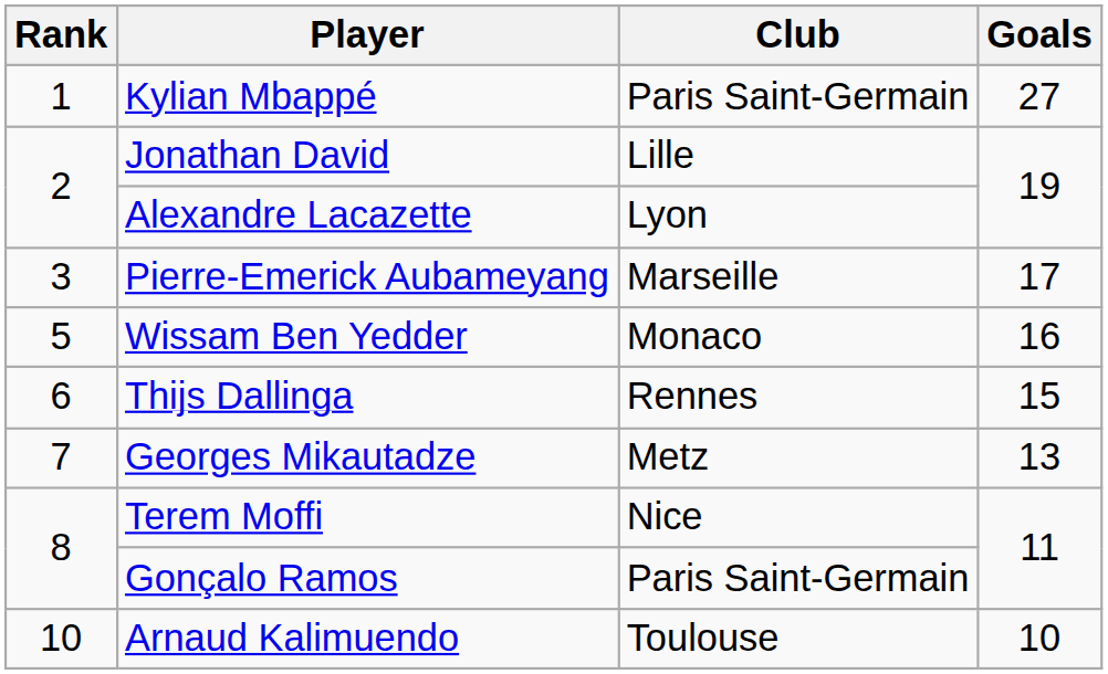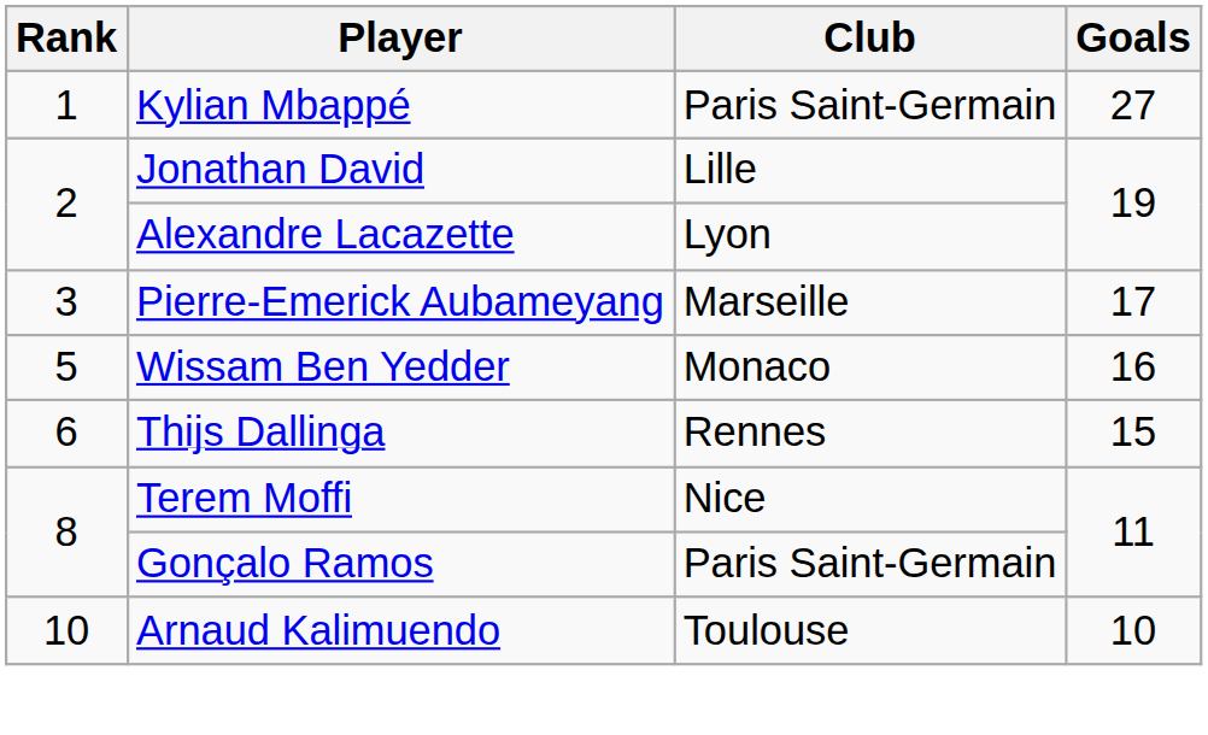 <table class="wikitable" style="text-align:center">
 <tr>
 <th>Rank</th>
 <th>Player</th>
 <th>Club</th>
 <th>Goals</th>
 </tr>
 <tr>
 <td>1</td>
 <td align="left"> <a href='#'>Kylian Mbappé</a></td>
 <td align="left">Paris Saint-Germain</td>
 <td>27</td>
 </tr>
 <tr>
 <td rowspan="2">2</td>
 <td align="left"> <a href='#'>Jonathan David</a></td>
 <td align="left">Lille</td>
 <td rowspan="2">19</td>
 </tr>
 <tr>
 <td align="left"> <a href='#'>Alexandre Lacazette</a></td>
 <td align="left">Lyon</td>
 </tr>
 <tr>
 <td>3</td>
 <td align="left"> <a href='#'>Pierre-Emerick Aubameyang</a></td>
 <td align="left">Marseille</td>
 <td>17</td>
 </tr>
 <tr>
 <td>5</td>
 <td align="left"> <a href='#'>Wissam Ben Yedder</a></td>
 <td align="left">Monaco</td>
 <td>16</td>
 </tr>
 <tr>
 <td>6</td>
 <td align="left"> <a href='#'>Thijs Dallinga</a></td>
 <td align="left">Rennes</td>
 <td>15</td>
 </tr>
 <tr>
-<td>7</td>
-<td align="left"> <a href='#'>Georges Mikautadze</a></td>
-<td align="left">Metz</td>
-<td>13</td>
-</tr>
-<tr>
 <td rowspan="2">8</td>
 <td align="left"> <a href='#'>Terem Moffi</a></td>
 <td align="left">Nice</td>
 <td rowspan="2">11</td>
 </tr>
 <tr>
 <td align="left"> <a href='#'>Gonçalo Ramos</a></td>
 <td align="left">Paris Saint-Germain</td>
 </tr>
 <tr>
 <td>10</td>
 <td align="left"> <a href='#'>Arnaud Kalimuendo</a></td>
 <td align="left">Toulouse</td>
 <td>10</td>
 </tr>
 </table>
